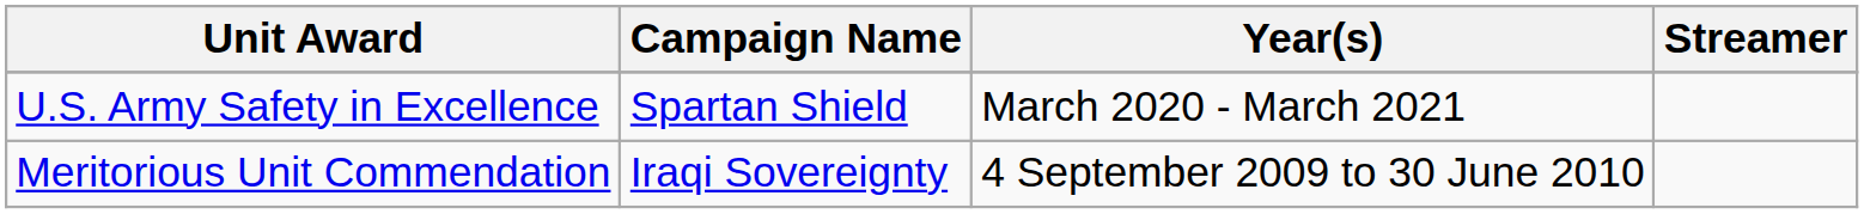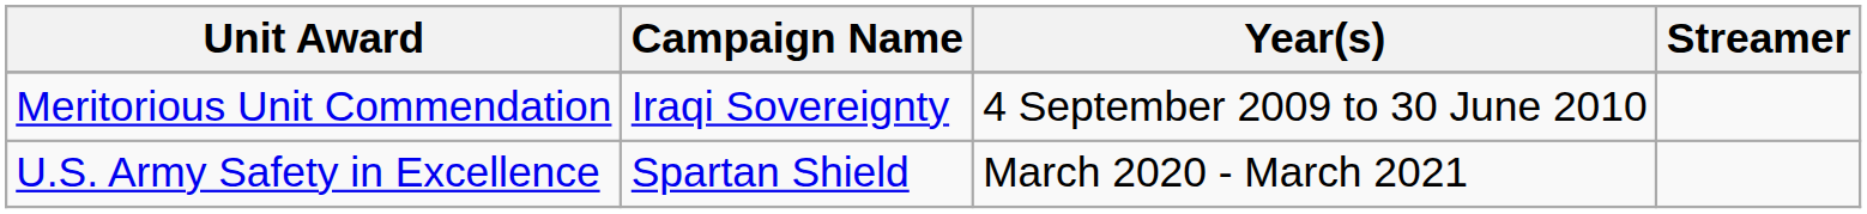 <table class="wikitable mw-collapsible">
 <tr style="background:#efefef;">
 <th>Unit Award</th>
 <th>Campaign Name</th>
 <th>Year(s)</th>
 <th>Streamer</th>
 </tr>
 <tr>
 </tr>
 <tr>
+<td><a href='#'>Meritorious Unit Commendation</a></td>
+<td><a href='#'>Iraqi Sovereignty</a></td>
+<td>4 September 2009 to 30 June 2010</td>
+<td></td>
+</tr>
+<tr>
 <td><a href='#'>U.S. Army Safety in Excellence</a></td>
 <td><a href='#'>Spartan Shield</a></td>
 <td>March 2020 - March 2021</td>
 <td></td>
 </tr>
-<tr>
-<td><a href='#'>Meritorious Unit Commendation</a></td>
-<td><a href='#'>Iraqi Sovereignty</a></td>
-<td>4 September 2009 to 30 June 2010</td>
-<td></td>
-</tr>
 </table>
